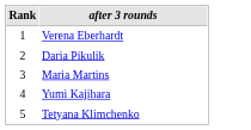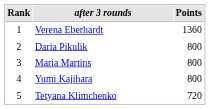 <table cellspacing="1" cellpadding="3" style="border:1px solid #aaa; font-size:90%;">
 <tr style="background:#e4e4e4;">
 <th style="border-bottom:1px solid #aaa; width:10px;">Rank</th>
 <th style="border-bottom:1px solid #aaa; width:200px; white-space:nowrap;"><em>after 3 rounds</em> </th>
+<th style="border-bottom:1px solid #aaa; width:20px;">Points</th>
 </tr>
 <tr>
 <td align=center>1</td>
 <td> <a href='#'>Verena Eberhardt</a></td>
+<td align=right>1360</td>
 </tr>
 <tr>
 <td align=center>2</td>
 <td> <a href='#'>Daria Pikulik</a></td>
+<td align=right>800</td>
 </tr>
 <tr>
 <td align=center>3</td>
 <td> <a href='#'>Maria Martins</a></td>
+<td align=right>800</td>
 </tr>
 <tr>
 <td align=center>4</td>
 <td> <a href='#'>Yumi Kajihara</a></td>
+<td align=right>800</td>
 </tr>
 <tr>
 <td align=center>5</td>
 <td> <a href='#'>Tetyana Klimchenko</a></td>
+<td align=right>720</td>
 </tr>
 </table>
